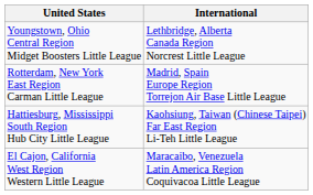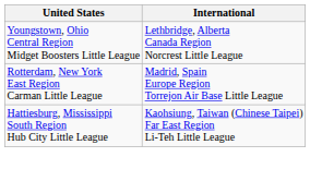 <table class="wikitable">
 <tr>
 <th>United States</th>
 <th>International</th>
 </tr>
 <tr>
 <td> <a href='#'>Youngstown</a>, <a href='#'>Ohio</a><br><a href='#'>Central Region</a><br>Midget Boosters Little League</td>
 <td> <a href='#'>Lethbridge</a>, <a href='#'>Alberta</a><br> <a href='#'>Canada Region</a><br>Norcrest Little League</td>
 </tr>
 <tr>
 <td> <a href='#'>Rotterdam</a>, <a href='#'>New York</a><br><a href='#'>East Region</a><br>Carman Little League</td>
 <td> <a href='#'>Madrid</a>, <a href='#'>Spain</a><br><a href='#'>Europe Region</a><br><a href='#'>Torrejon Air Base</a> Little League</td>
 </tr>
 <tr>
 <td> <a href='#'>Hattiesburg</a>, <a href='#'>Mississippi</a><br><a href='#'>South Region</a><br>Hub City Little League</td>
 <td> <a href='#'>Kaohsiung</a>, <a href='#'>Taiwan</a> (<a href='#'>Chinese Taipei</a>)<br><a href='#'>Far East Region</a><br>Li-Teh Little League</td>
 </tr>
-<tr>
-<td> <a href='#'>El Cajon</a>, <a href='#'>California</a><br><a href='#'>West Region</a><br>Western Little League</td>
-<td> <a href='#'>Maracaibo</a>, <a href='#'>Venezuela</a><br><a href='#'>Latin America Region</a><br>Coquivacoa Little League</td>
-</tr>
 </table>
